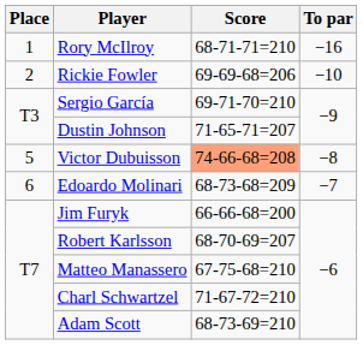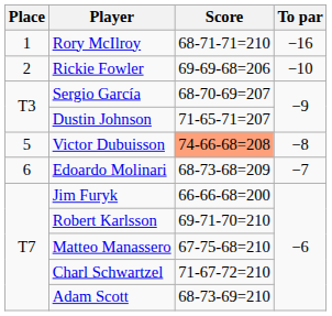 <table class="wikitable">
 <tr>
 <th>Place</th>
 <th>Player</th>
 <th>Score</th>
 <th>To par</th>
 </tr>
 <tr>
 <td align=center>1</td>
 <td> <a href='#'>Rory McIlroy</a></td>
 <td>68-71-71=210</td>
 <td align=center>−16</td>
 </tr>
 <tr>
 <td align=center>2</td>
 <td> <a href='#'>Rickie Fowler</a></td>
 <td>69-69-68=206</td>
 <td align=center>−10</td>
 </tr>
 <tr>
 <td style="text-align:center;" rowspan="2">T3</td>
 <td> <a href='#'>Sergio García</a></td>
-<td>69-71-70=210</td>
+<td>68-70-69=207</td>
 <td style="text-align:center;" rowspan="2">−9</td>
 </tr>
 <tr>
 <td> <a href='#'>Dustin Johnson</a></td>
 <td>71-65-71=207</td>
 </tr>
 <tr>
 <td align=center>5</td>
 <td> <a href='#'>Victor Dubuisson</a></td>
 <td style="background: lightsalmon;">74-66-68=208</td>
 <td align=center>−8</td>
 </tr>
 <tr>
 <td align=center>6</td>
 <td> <a href='#'>Edoardo Molinari</a></td>
 <td>68-73-68=209</td>
 <td align=center>−7</td>
 </tr>
 <tr>
 <td style="text-align:center;" rowspan="5">T7</td>
 <td> <a href='#'>Jim Furyk</a></td>
 <td>66-66-68=200</td>
 <td style="text-align:center;" rowspan="5">−6</td>
 </tr>
 <tr>
 <td> <a href='#'>Robert Karlsson</a></td>
-<td>68-70-69=207</td>
+<td>69-71-70=210</td>
 </tr>
 <tr>
 <td> <a href='#'>Matteo Manassero</a></td>
 <td>67-75-68=210</td>
 </tr>
 <tr>
 <td> <a href='#'>Charl Schwartzel</a></td>
 <td>71-67-72=210</td>
 </tr>
 <tr>
 <td> <a href='#'>Adam Scott</a></td>
 <td>68-73-69=210</td>
 </tr>
 </table>
